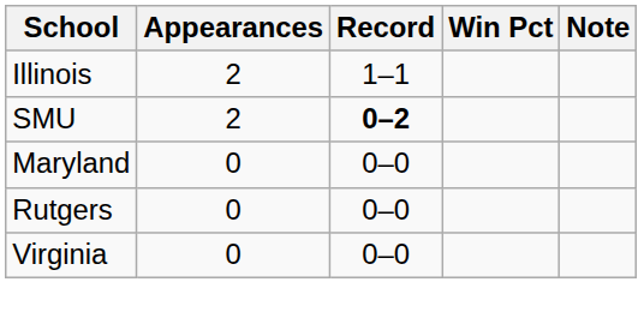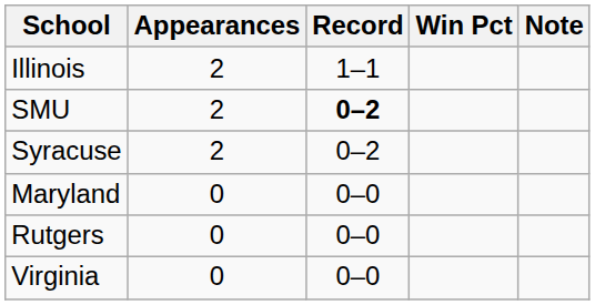 <table class="wikitable sortable">
 <tr>
 <th>School</th>
 <th>Appearances</th>
 <th>Record</th>
 <th>Win Pct</th>
 <th>Note</th>
 </tr>
 <tr>
 <td>Illinois</td>
 <td align="center">2</td>
 <td align="center">1–1</td>
 <td align="center"></td>
 <td align="left"></td>
 </tr>
 <tr>
 <td>SMU</td>
 <td align="center">2</td>
 <td align="center"><strong>0–2</strong></td>
+<td align="center"></td>
+<td align="left"></td>
+</tr>
+<tr>
+<td>Syracuse</td>
+<td align="center">2</td>
+<td align="center">0–2</td>
 <td align="center"></td>
 <td align="left"></td>
 </tr>
 <tr>
 <td>Maryland</td>
 <td align="center">0</td>
 <td align="center">0–0</td>
 <td align="center"></td>
 <td align="left"></td>
 </tr>
 <tr>
 <td>Rutgers</td>
 <td align="center">0</td>
 <td align="center">0–0</td>
 <td align="center"></td>
 <td align="left"></td>
 </tr>
 <tr>
 <td>Virginia</td>
 <td align="center">0</td>
 <td align="center">0–0</td>
 <td align="center"></td>
 <td align="left"></td>
 </tr>
 </table>
